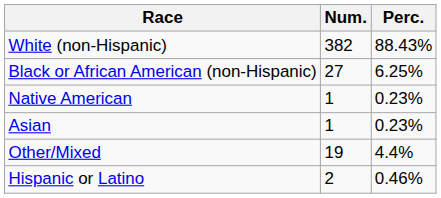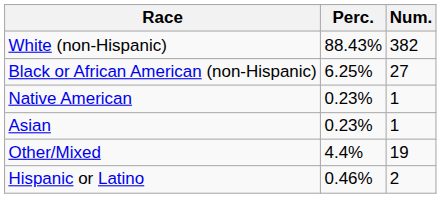 <table class="wikitable">
 <tr>
 <th>Race</th>
+<th>Perc.</th>
 <th>Num.</th>
-<th>Perc.</th>
 </tr>
 <tr>
 <td><a href='#'>White</a> (non-Hispanic)</td>
+<td>88.43%</td>
 <td>382</td>
-<td>88.43%</td>
 </tr>
 <tr>
 <td><a href='#'>Black or African American</a> (non-Hispanic)</td>
+<td>6.25%</td>
 <td>27</td>
-<td>6.25%</td>
 </tr>
 <tr>
 <td><a href='#'>Native American</a></td>
+<td>0.23%</td>
 <td>1</td>
-<td>0.23%</td>
 </tr>
 <tr>
 <td><a href='#'>Asian</a></td>
+<td>0.23%</td>
 <td>1</td>
-<td>0.23%</td>
 </tr>
 <tr>
 <td><a href='#'>Other/Mixed</a></td>
+<td>4.4%</td>
 <td>19</td>
-<td>4.4%</td>
 </tr>
 <tr>
 <td><a href='#'>Hispanic</a> or <a href='#'>Latino</a></td>
+<td>0.46%</td>
 <td>2</td>
-<td>0.46%</td>
 </tr>
 </table>
